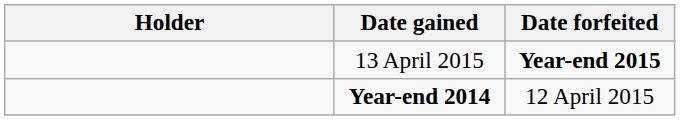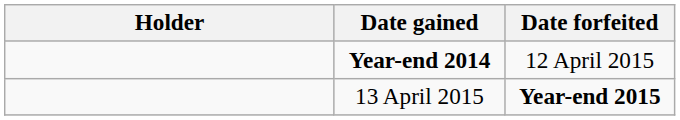 <table class="wikitable">
 <tr>
 <th style="width:220px;">Holder</th>
 <th style="width:110px;">Date gained</th>
 <th style="width:110px;">Date forfeited</th>
 </tr>
 <tr>
+<td> <br> </td>
+<td style="text-align:center;"><strong>Year-end 2014</strong></td>
+<td style="text-align:center;">12 April 2015</td>
+</tr>
+<tr>
 <td></td>
 <td style="text-align:center;">13 April 2015</td>
 <td style="text-align:center;"><strong>Year-end 2015</strong></td>
 </tr>
-<tr>
-<td> <br> </td>
-<td style="text-align:center;"><strong>Year-end 2014</strong></td>
-<td style="text-align:center;">12 April 2015</td>
-</tr>
 </table>
